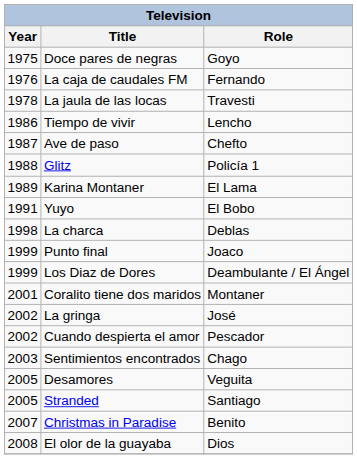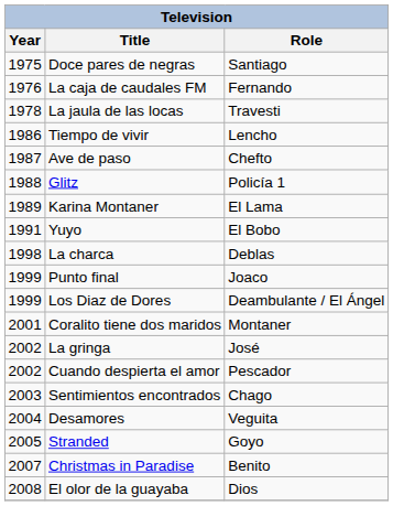 <table class="wikitable" style="font-size: 95%;">
 <tr>
 <th colspan="4" style="background: LightSteelBlue;">Television</th>
 </tr>
 <tr>
 <th>Year</th>
 <th>Title</th>
 <th>Role</th>
 </tr>
 <tr>
 <td>1975</td>
 <td>Doce pares de negras</td>
-<td>Goyo</td>
+<td>Santiago</td>
 </tr>
 <tr>
 <td>1976</td>
 <td>La caja de caudales FM</td>
 <td>Fernando</td>
 </tr>
 <tr>
 <td>1978</td>
 <td>La jaula de las locas</td>
 <td>Travesti</td>
 </tr>
 <tr>
 <td>1986</td>
 <td>Tiempo de vivir</td>
 <td>Lencho</td>
 </tr>
 <tr>
 <td>1987</td>
 <td>Ave de paso</td>
 <td>Chefto</td>
 </tr>
 <tr>
 <td>1988</td>
 <td><a href='#'>Glitz</a></td>
 <td>Policía 1</td>
 </tr>
 <tr>
 <td>1989</td>
 <td>Karina Montaner</td>
 <td>El Lama</td>
 </tr>
 <tr>
 <td>1991</td>
 <td>Yuyo</td>
 <td>El Bobo</td>
 </tr>
 <tr>
 <td>1998</td>
 <td>La charca</td>
 <td>Deblas</td>
 </tr>
 <tr>
 <td>1999</td>
 <td>Punto final</td>
 <td>Joaco</td>
 </tr>
 <tr>
 <td>1999</td>
 <td>Los Diaz de Dores</td>
 <td>Deambulante / El Ángel</td>
 </tr>
 <tr>
 <td>2001</td>
 <td>Coralito tiene dos maridos</td>
 <td>Montaner</td>
 </tr>
 <tr>
 <td>2002</td>
 <td>La gringa</td>
 <td>José</td>
 </tr>
 <tr>
 <td>2002</td>
 <td>Cuando despierta el amor</td>
 <td>Pescador</td>
 </tr>
 <tr>
 <td>2003</td>
 <td>Sentimientos encontrados</td>
 <td>Chago</td>
 </tr>
 <tr>
-<td>2005</td>
+<td>2004</td>
 <td>Desamores</td>
 <td>Veguita</td>
 </tr>
 <tr>
 <td>2005</td>
 <td><a href='#'>Stranded</a></td>
-<td>Santiago</td>
+<td>Goyo</td>
 </tr>
 <tr>
 <td>2007</td>
 <td><a href='#'>Christmas in Paradise</a></td>
 <td>Benito</td>
 </tr>
 <tr>
 <td>2008</td>
 <td>El olor de la guayaba</td>
 <td>Dios</td>
 </tr>
 <tr>
 </tr>
 </table>
